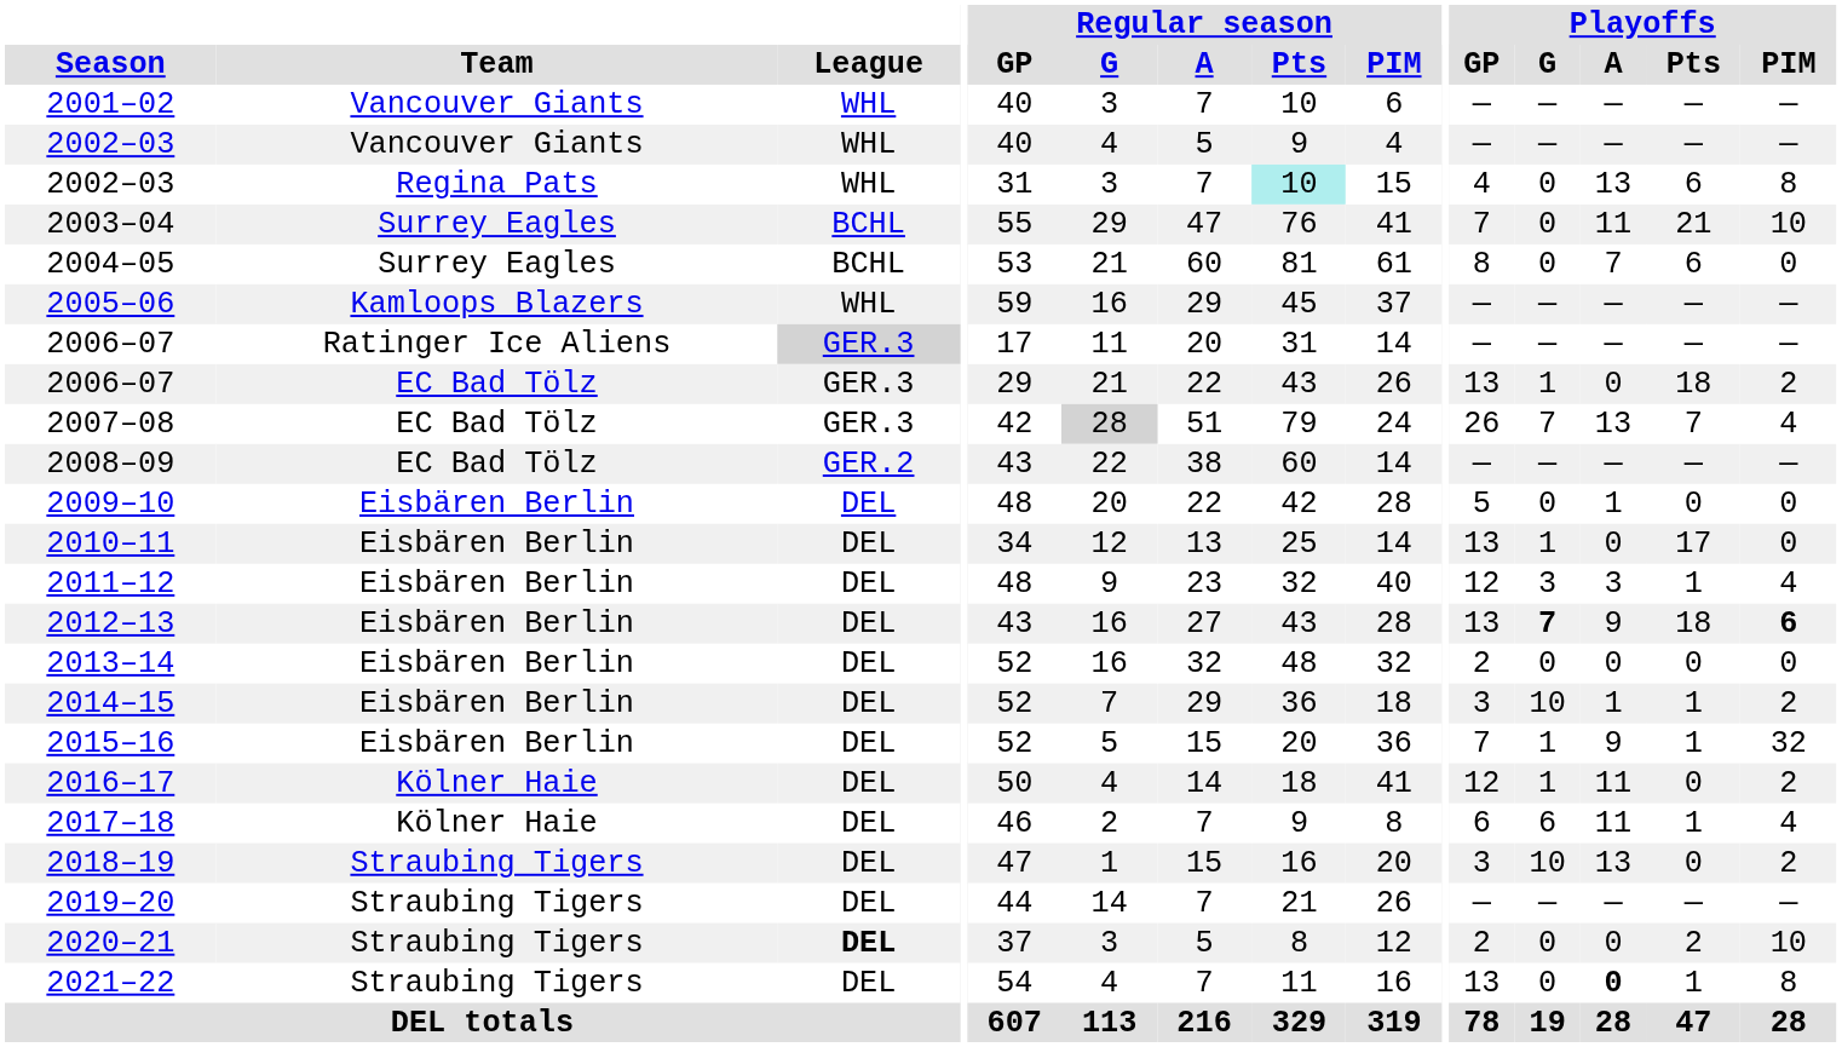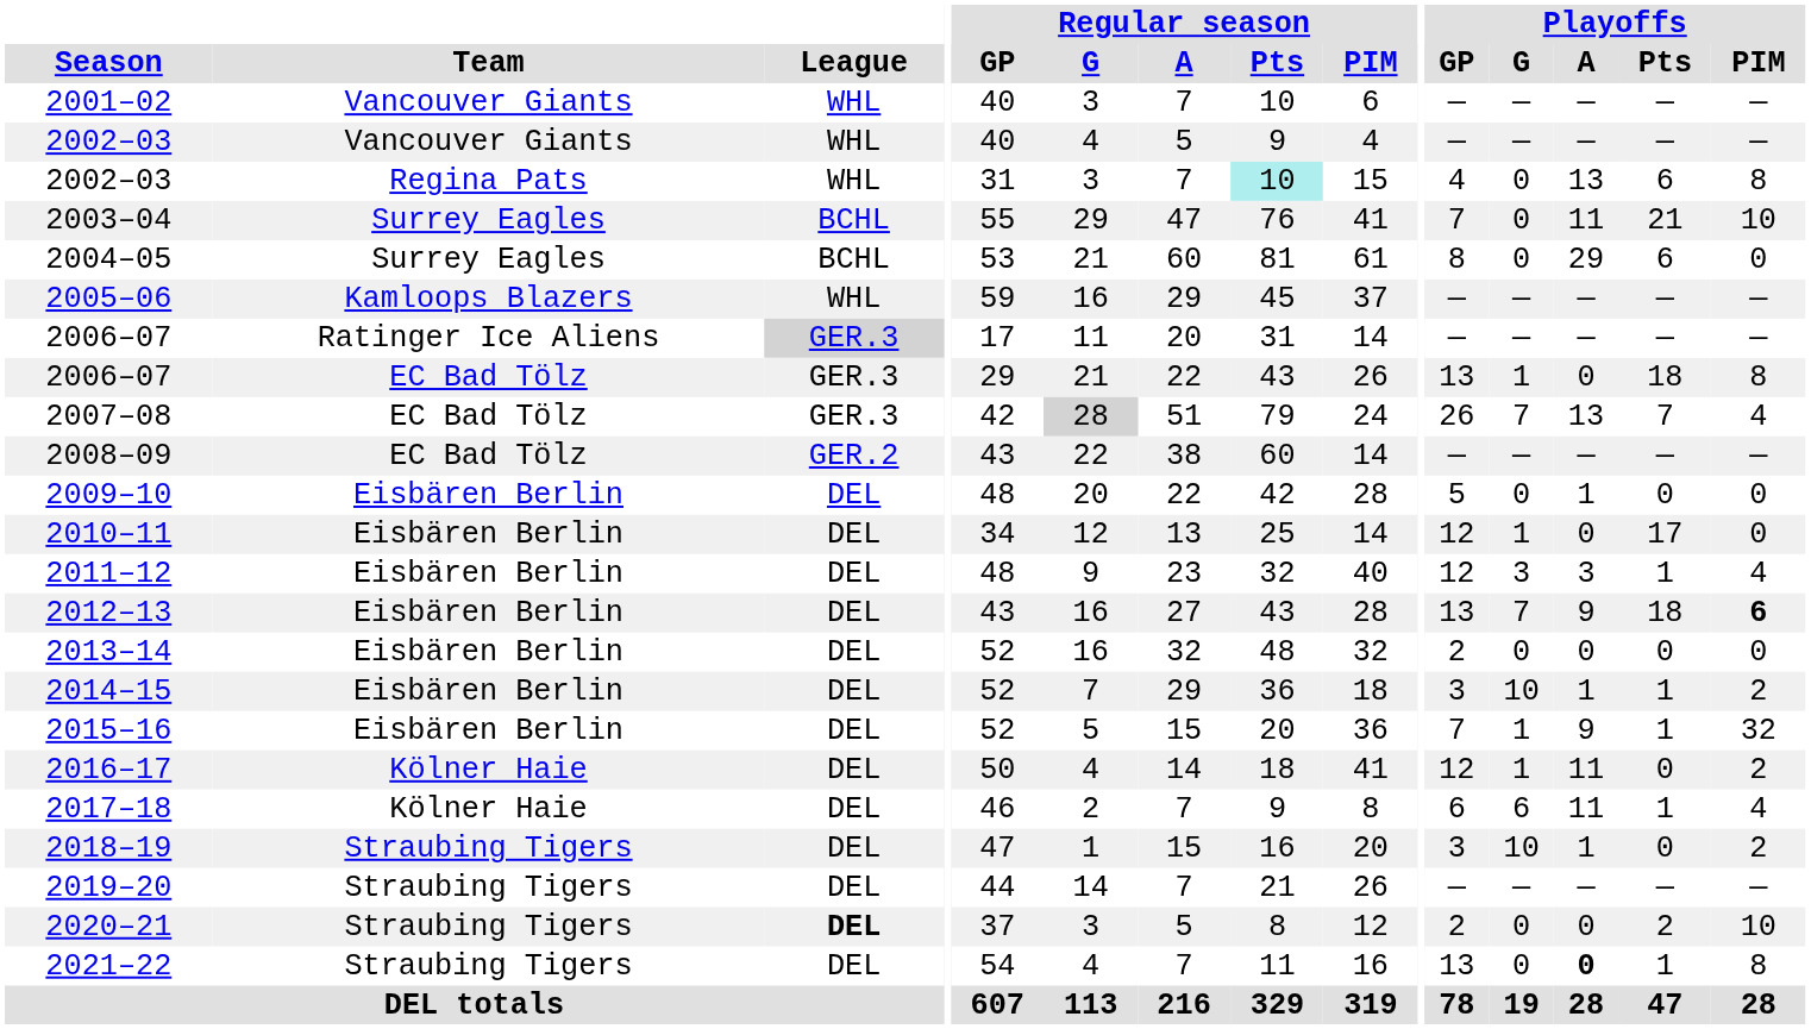 <table border="0" cellpadding="1" cellspacing="0" style="text-align:center; width:60em">
 <tr bgcolor="#e0e0e0">
 <th colspan="3" bgcolor="#ffffff"></th>
 <th rowspan="99" bgcolor="#ffffff"></th>
 <th colspan="5"><a href='#'>Regular season</a></th>
 <th rowspan="99" bgcolor="#ffffff"></th>
 <th colspan="5"><a href='#'>Playoffs</a></th>
 </tr>
 <tr bgcolor="#e0e0e0">
 <th><a href='#'>Season</a></th>
 <th>Team</th>
 <th>League</th>
 <th>GP</th>
 <th><a href='#'>G</a></th>
 <th><a href='#'>A</a></th>
 <th><a href='#'>Pts</a></th>
 <th><a href='#'>PIM</a></th>
 <th>GP</th>
 <th>G</th>
 <th>A</th>
 <th>Pts</th>
 <th>PIM</th>
 </tr>
 <tr>
 <td><a href='#'>2001–02</a></td>
 <td><a href='#'>Vancouver Giants</a></td>
 <td><a href='#'>WHL</a></td>
 <td>40</td>
 <td>3</td>
 <td>7</td>
 <td>10</td>
 <td>6</td>
 <td>—</td>
 <td>—</td>
 <td>—</td>
 <td>—</td>
 <td>—</td>
 </tr>
 <tr bgcolor="#f0f0f0">
 <td><a href='#'>2002–03</a></td>
 <td>Vancouver Giants</td>
 <td>WHL</td>
 <td>40</td>
 <td>4</td>
 <td>5</td>
 <td>9</td>
 <td>4</td>
 <td>—</td>
 <td>—</td>
 <td>—</td>
 <td>—</td>
 <td>—</td>
 </tr>
 <tr>
 <td>2002–03</td>
 <td><a href='#'>Regina Pats</a></td>
 <td>WHL</td>
 <td>31</td>
 <td>3</td>
 <td>7</td>
 <td style="background: paleturquoise;">10</td>
 <td>15</td>
 <td>4</td>
 <td>0</td>
 <td>13</td>
 <td>6</td>
 <td>8</td>
 </tr>
 <tr bgcolor="#f0f0f0">
 <td>2003–04</td>
 <td><a href='#'>Surrey Eagles</a></td>
 <td><a href='#'>BCHL</a></td>
 <td>55</td>
 <td>29</td>
 <td>47</td>
 <td>76</td>
 <td>41</td>
 <td>7</td>
 <td>0</td>
 <td>11</td>
 <td>21</td>
 <td>10</td>
 </tr>
 <tr>
 <td>2004–05</td>
 <td>Surrey Eagles</td>
 <td>BCHL</td>
 <td>53</td>
 <td>21</td>
 <td>60</td>
 <td>81</td>
 <td>61</td>
 <td>8</td>
 <td>0</td>
-<td>7</td>
+<td>29</td>
 <td>6</td>
 <td>0</td>
 </tr>
 <tr bgcolor="#f0f0f0">
 <td><a href='#'>2005–06</a></td>
 <td><a href='#'>Kamloops Blazers</a></td>
 <td>WHL</td>
 <td>59</td>
 <td>16</td>
 <td>29</td>
 <td>45</td>
 <td>37</td>
 <td>—</td>
 <td>—</td>
 <td>—</td>
 <td>—</td>
 <td>—</td>
 </tr>
 <tr>
 <td>2006–07</td>
 <td>Ratinger Ice Aliens</td>
 <td style="background: lightgrey;"><a href='#'>GER.3</a></td>
 <td>17</td>
 <td>11</td>
 <td>20</td>
 <td>31</td>
 <td>14</td>
 <td>—</td>
 <td>—</td>
 <td>—</td>
 <td>—</td>
 <td>—</td>
 </tr>
 <tr bgcolor="#f0f0f0">
 <td>2006–07</td>
 <td><a href='#'>EC Bad Tölz</a></td>
 <td>GER.3</td>
 <td>29</td>
 <td>21</td>
 <td>22</td>
 <td>43</td>
 <td>26</td>
 <td>13</td>
 <td>1</td>
 <td>0</td>
 <td>18</td>
-<td>2</td>
+<td>8</td>
 </tr>
 <tr>
 <td>2007–08</td>
 <td>EC Bad Tölz</td>
 <td>GER.3</td>
 <td>42</td>
 <td style="background: lightgrey;">28</td>
 <td>51</td>
 <td>79</td>
 <td>24</td>
 <td>26</td>
 <td>7</td>
 <td>13</td>
 <td>7</td>
 <td>4</td>
 </tr>
 <tr bgcolor="#f0f0f0">
 <td>2008–09</td>
 <td>EC Bad Tölz</td>
 <td><a href='#'>GER.2</a></td>
 <td>43</td>
 <td>22</td>
 <td>38</td>
 <td>60</td>
 <td>14</td>
 <td>—</td>
 <td>—</td>
 <td>—</td>
 <td>—</td>
 <td>—</td>
 </tr>
 <tr>
 <td><a href='#'>2009–10</a></td>
 <td><a href='#'>Eisbären Berlin</a></td>
 <td><a href='#'>DEL</a></td>
 <td>48</td>
 <td>20</td>
 <td>22</td>
 <td>42</td>
 <td>28</td>
 <td>5</td>
 <td>0</td>
 <td>1</td>
 <td>0</td>
 <td>0</td>
 </tr>
 <tr bgcolor="#f0f0f0">
 <td><a href='#'>2010–11</a></td>
 <td>Eisbären Berlin</td>
 <td>DEL</td>
 <td>34</td>
 <td>12</td>
 <td>13</td>
 <td>25</td>
 <td>14</td>
-<td>13</td>
+<td>12</td>
 <td>1</td>
 <td>0</td>
 <td>17</td>
 <td>0</td>
 </tr>
 <tr>
 <td><a href='#'>2011–12</a></td>
 <td>Eisbären Berlin</td>
 <td>DEL</td>
 <td>48</td>
 <td>9</td>
 <td>23</td>
 <td>32</td>
 <td>40</td>
 <td>12</td>
 <td>3</td>
 <td>3</td>
 <td>1</td>
 <td>4</td>
 </tr>
 <tr bgcolor="#f0f0f0">
 <td><a href='#'>2012–13</a></td>
 <td>Eisbären Berlin</td>
 <td>DEL</td>
 <td>43</td>
 <td>16</td>
 <td>27</td>
 <td>43</td>
 <td>28</td>
 <td>13</td>
-<td><strong>7</strong></td>
+<td>7</td>
 <td>9</td>
 <td>18</td>
 <td><strong>6</strong></td>
 </tr>
 <tr>
 <td><a href='#'>2013–14</a></td>
 <td>Eisbären Berlin</td>
 <td>DEL</td>
 <td>52</td>
 <td>16</td>
 <td>32</td>
 <td>48</td>
 <td>32</td>
 <td>2</td>
 <td>0</td>
 <td>0</td>
 <td>0</td>
 <td>0</td>
 </tr>
 <tr bgcolor="#f0f0f0">
 <td><a href='#'>2014–15</a></td>
 <td>Eisbären Berlin</td>
 <td>DEL</td>
 <td>52</td>
 <td>7</td>
 <td>29</td>
 <td>36</td>
 <td>18</td>
 <td>3</td>
 <td>10</td>
 <td>1</td>
 <td>1</td>
 <td>2</td>
 </tr>
 <tr>
 <td><a href='#'>2015–16</a></td>
 <td>Eisbären Berlin</td>
 <td>DEL</td>
 <td>52</td>
 <td>5</td>
 <td>15</td>
 <td>20</td>
 <td>36</td>
 <td>7</td>
 <td>1</td>
 <td>9</td>
 <td>1</td>
 <td>32</td>
 </tr>
 <tr bgcolor="#f0f0f0">
 <td><a href='#'>2016–17</a></td>
 <td><a href='#'>Kölner Haie</a></td>
 <td>DEL</td>
 <td>50</td>
 <td>4</td>
 <td>14</td>
 <td>18</td>
 <td>41</td>
 <td>12</td>
 <td>1</td>
 <td>11</td>
 <td>0</td>
 <td>2</td>
 </tr>
 <tr>
 <td><a href='#'>2017–18</a></td>
 <td>Kölner Haie</td>
 <td>DEL</td>
 <td>46</td>
 <td>2</td>
 <td>7</td>
 <td>9</td>
 <td>8</td>
 <td>6</td>
 <td>6</td>
 <td>11</td>
 <td>1</td>
 <td>4</td>
 </tr>
 <tr bgcolor="#f0f0f0">
 <td><a href='#'>2018–19</a></td>
 <td><a href='#'>Straubing Tigers</a></td>
 <td>DEL</td>
 <td>47</td>
 <td>1</td>
 <td>15</td>
 <td>16</td>
 <td>20</td>
 <td>3</td>
 <td>10</td>
-<td>13</td>
+<td>1</td>
 <td>0</td>
 <td>2</td>
 </tr>
 <tr>
 <td><a href='#'>2019–20</a></td>
 <td>Straubing Tigers</td>
 <td>DEL</td>
 <td>44</td>
 <td>14</td>
 <td>7</td>
 <td>21</td>
 <td>26</td>
 <td>—</td>
 <td>—</td>
 <td>—</td>
 <td>—</td>
 <td>—</td>
 </tr>
 <tr bgcolor="#f0f0f0">
 <td><a href='#'>2020–21</a></td>
 <td>Straubing Tigers</td>
 <td><strong>DEL</strong></td>
 <td>37</td>
 <td>3</td>
 <td>5</td>
 <td>8</td>
 <td>12</td>
 <td>2</td>
 <td>0</td>
 <td>0</td>
 <td>2</td>
 <td>10</td>
 </tr>
 <tr>
 <td><a href='#'>2021–22</a></td>
 <td>Straubing Tigers</td>
 <td>DEL</td>
 <td>54</td>
 <td>4</td>
 <td>7</td>
 <td>11</td>
 <td>16</td>
 <td>13</td>
 <td>0</td>
 <td><strong>0</strong></td>
 <td>1</td>
 <td>8</td>
 </tr>
 <tr bgcolor="#e0e0e0">
 <th colspan="3">DEL totals</th>
 <th>607</th>
 <th>113</th>
 <th>216</th>
 <th>329</th>
 <th>319</th>
 <th>78</th>
 <th>19</th>
 <th>28</th>
 <th>47</th>
 <th>28</th>
 </tr>
 </table>
